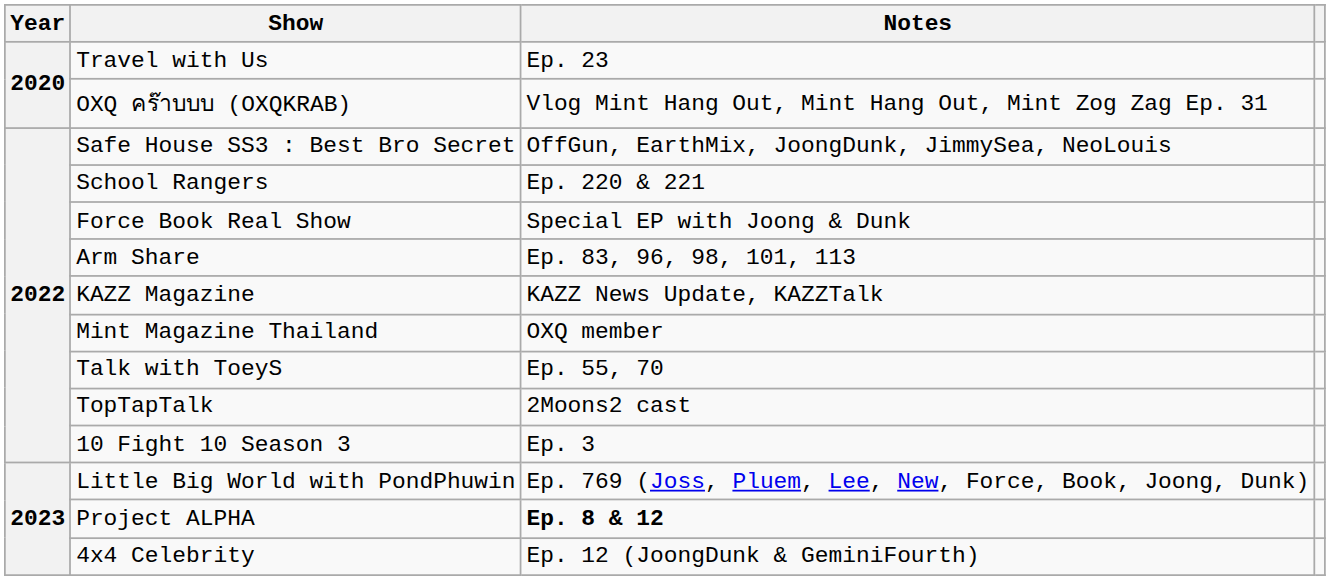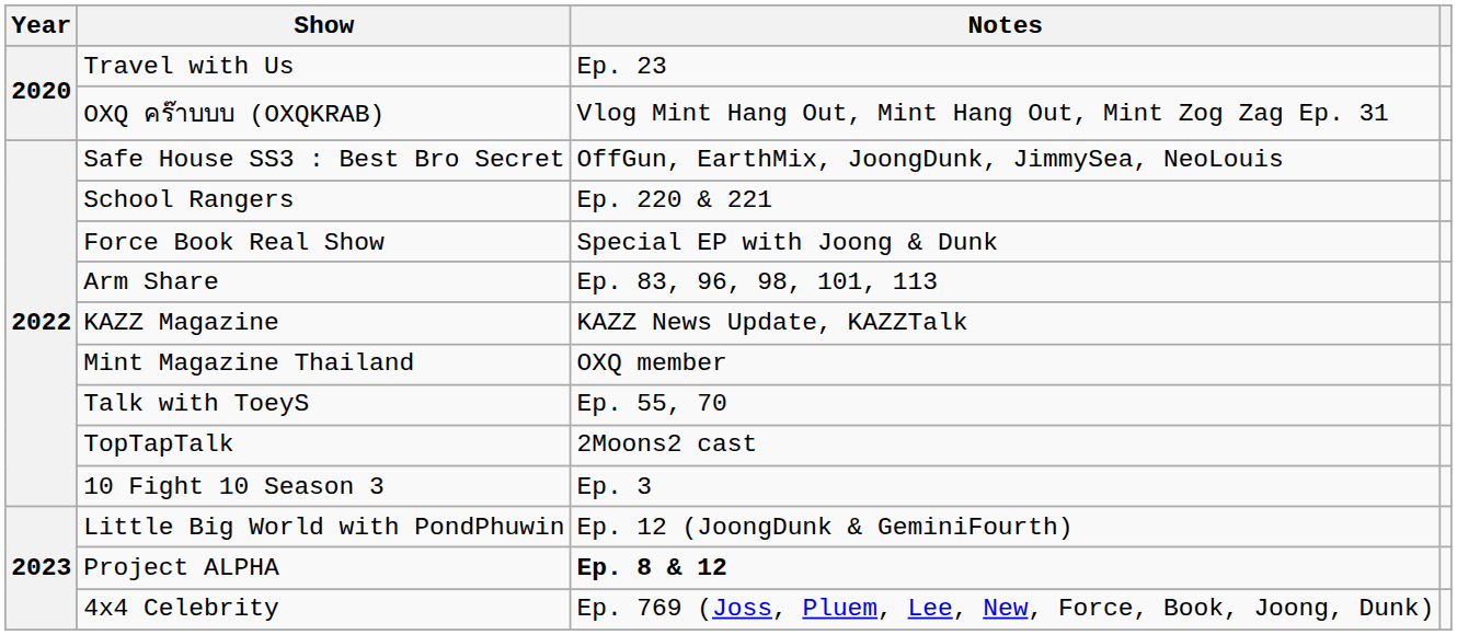 <table class="wikitable">
 <tr>
 <th>Year</th>
 <th>Show</th>
 <th>Notes</th>
 <th></th>
 </tr>
 <tr>
 <th rowspan="2">2020</th>
 <td>Travel with Us</td>
 <td>Ep. 23</td>
 <td></td>
 </tr>
 <tr>
 <td>OXQ คร๊าบบบ (OXQKRAB)</td>
 <td>Vlog Mint Hang Out, Mint Hang Out, Mint Zog Zag Ep. 31</td>
 <td></td>
 </tr>
 <tr>
 <th rowspan="9">2022</th>
 <td>Safe House SS3 : Best Bro Secret</td>
 <td>OffGun, EarthMix, JoongDunk, JimmySea, NeoLouis </td>
 <td></td>
 </tr>
 <tr>
 <td>School Rangers</td>
 <td>Ep. 220 & 221</td>
 <td></td>
 </tr>
 <tr>
 <td>Force Book Real Show</td>
 <td>Special EP with Joong & Dunk</td>
 <td></td>
 </tr>
 <tr>
 <td>Arm Share</td>
 <td>Ep. 83, 96, 98, 101, 113</td>
 <td></td>
 </tr>
 <tr>
 <td>KAZZ Magazine</td>
 <td>KAZZ News Update, KAZZTalk</td>
 <td></td>
 </tr>
 <tr>
 <td>Mint Magazine Thailand</td>
 <td>OXQ member</td>
 <td></td>
 </tr>
 <tr>
 <td>Talk with ToeyS</td>
 <td>Ep. 55, 70</td>
 <td></td>
 </tr>
 <tr>
 <td>TopTapTalk</td>
 <td>2Moons2 cast</td>
 <td></td>
 </tr>
 <tr>
 <td>10 Fight 10 Season 3</td>
 <td>Ep. 3</td>
 <td></td>
 </tr>
 <tr>
 <th rowspan="3">2023</th>
 <td>Little Big World with PondPhuwin</td>
-<td>Ep. 769 (<a href='#'>Joss</a>, <a href='#'>Pluem</a>, <a href='#'>Lee</a>, <a href='#'>New</a>, Force, Book, Joong, Dunk)</td>
+<td>Ep. 12 (JoongDunk & GeminiFourth)</td>
 <td></td>
 </tr>
 <tr>
 <td>Project ALPHA</td>
 <td><strong>Ep. 8 & 12</strong></td>
 <td></td>
 </tr>
 <tr>
 <td>4x4 Celebrity</td>
-<td>Ep. 12 (JoongDunk & GeminiFourth)</td>
+<td>Ep. 769 (<a href='#'>Joss</a>, <a href='#'>Pluem</a>, <a href='#'>Lee</a>, <a href='#'>New</a>, Force, Book, Joong, Dunk)</td>
 <td></td>
 </tr>
 </table>
